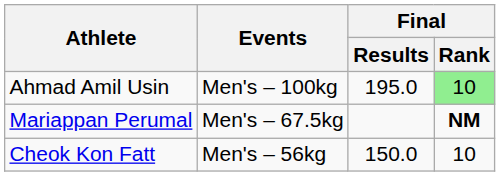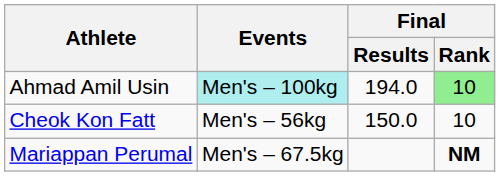 <table class="wikitable">
 <tr>
 <th rowspan="2">Athlete</th>
 <th rowspan="2">Events</th>
 <th colspan="2">Final</th>
 </tr>
 <tr>
 <th>Results</th>
 <th>Rank</th>
 </tr>
 <tr>
 <td>Ahmad Amil Usin</td>
-<td>Men's – 100kg</td>
-<td align="center">195.0</td>
+<td style="background: paleturquoise;">Men's – 100kg</td>
+<td align="center">194.0</td>
 <td align="center" style="background: lightgreen;">10</td>
+</tr>
+<tr>
+<td><a href='#'>Cheok Kon Fatt</a></td>
+<td>Men's – 56kg</td>
+<td align="center">150.0</td>
+<td align="center">10</td>
 </tr>
 <tr>
 <td><a href='#'>Mariappan Perumal</a></td>
 <td>Men's – 67.5kg</td>
 <td></td>
 <td align="center"><strong>NM</strong></td>
 </tr>
-<tr>
-<td><a href='#'>Cheok Kon Fatt</a></td>
-<td>Men's – 56kg</td>
-<td align="center">150.0</td>
-<td align="center">10</td>
-</tr>
 </table>
